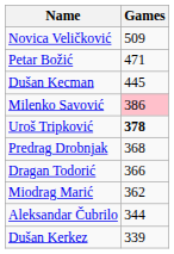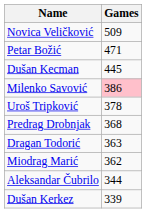 <table class="wikitable">
 <tr>
 <th>Name</th>
 <th>Games</th>
 </tr>
 <tr>
 <td> <a href='#'>Novica Veličković</a></td>
 <td>509</td>
 </tr>
 <tr>
 <td> <a href='#'>Petar Božić</a></td>
 <td>471</td>
 </tr>
 <tr>
 <td> <a href='#'>Dušan Kecman</a></td>
 <td>445</td>
 </tr>
 <tr>
 <td> <a href='#'>Milenko Savović</a></td>
 <td style="background: pink;">386</td>
 </tr>
 <tr>
 <td> <a href='#'>Uroš Tripković</a></td>
-<td><strong>378</strong></td>
+<td>378</td>
 </tr>
 <tr>
 <td> <a href='#'>Predrag Drobnjak</a></td>
 <td>368</td>
 </tr>
 <tr>
 <td> <a href='#'>Dragan Todorić</a></td>
-<td>366</td>
+<td>363</td>
 </tr>
 <tr>
 <td> <a href='#'>Miodrag Marić</a></td>
 <td>362</td>
 </tr>
 <tr>
 <td> <a href='#'>Aleksandar Čubrilo</a></td>
 <td>344</td>
 </tr>
 <tr>
 <td> <a href='#'>Dušan Kerkez</a></td>
 <td>339</td>
 </tr>
 </table>
